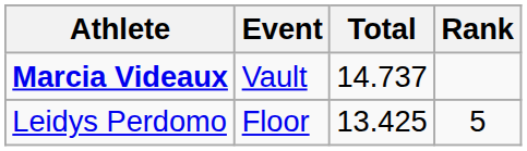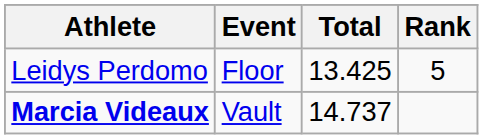 <table class="wikitable" style="font-size:90%">
 <tr>
 <th>Athlete</th>
 <th>Event</th>
 <th>Total</th>
 <th>Rank</th>
 </tr>
 <tr align=center>
+<td align=left><a href='#'>Leidys Perdomo</a></td>
+<td align=left><a href='#'>Floor</a></td>
+<td>13.425</td>
+<td>5</td>
+</tr>
+<tr align=center>
 <td align=left><strong><a href='#'>Marcia Videaux</a></strong></td>
 <td align=left><a href='#'>Vault</a></td>
 <td>14.737</td>
 <td></td>
 </tr>
-<tr align=center>
-<td align=left><a href='#'>Leidys Perdomo</a></td>
-<td align=left><a href='#'>Floor</a></td>
-<td>13.425</td>
-<td>5</td>
-</tr>
 </table>
